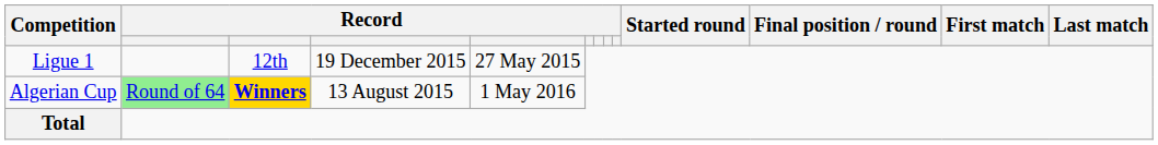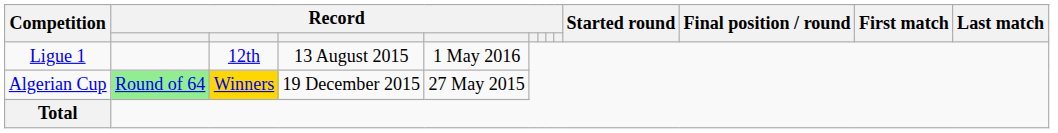 <table class="wikitable" style="text-align: center">
 <tr>
 <th rowspan=2>Competition</th>
 <th colspan=8>Record</th>
 <th rowspan=2>Started round</th>
 <th rowspan=2>Final position / round</th>
 <th rowspan=2>First match</th>
 <th rowspan=2>Last match</th>
 </tr>
 <tr>
 <th></th>
 <th></th>
 <th></th>
 <th></th>
 <th></th>
 <th></th>
 <th></th>
 <th></th>
 </tr>
 <tr>
 <td><a href='#'>Ligue 1</a><br></td>
 <td></td>
 <td><a href='#'>12th</a></td>
-<td>19 December 2015</td>
-<td>27 May 2015</td>
+<td>13 August 2015</td>
+<td>1 May 2016</td>
 </tr>
 <tr>
 <td><a href='#'>Algerian Cup</a><br></td>
 <td style="background: lightgreen;"><a href='#'>Round of 64</a></td>
-<td style="background:gold;"><strong><a href='#'>Winners</a></strong></td>
-<td>13 August 2015</td>
-<td>1 May 2016</td>
+<td style="background:gold;"><a href='#'>Winners</a></td>
+<td>19 December 2015</td>
+<td>27 May 2015</td>
 </tr>
 <tr>
 <th>Total<br></th>
 </tr>
 </table>
